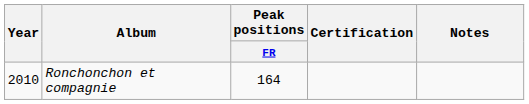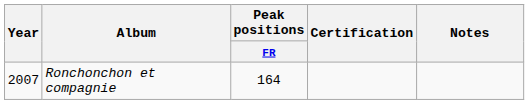 <table class="wikitable">
 <tr>
 <th align="center" rowspan="2" width="10">Year</th>
 <th align="center" rowspan="2" width="180">Album</th>
 <th align="center" colspan="1">Peak positions</th>
 <th align="center" rowspan="2" width="40">Certification</th>
 <th align="center" rowspan="2" width="100">Notes</th>
 </tr>
 <tr>
 <th width="20"><small><a href='#'>FR</a></small><br></th>
 </tr>
 <tr>
-<td align="center">2010</td>
+<td align="center">2007</td>
 <td><em>Ronchonchon et compagnie</em></td>
 <td align="center">164</td>
 <td align="center"></td>
 <td></td>
 </tr>
 </table>
